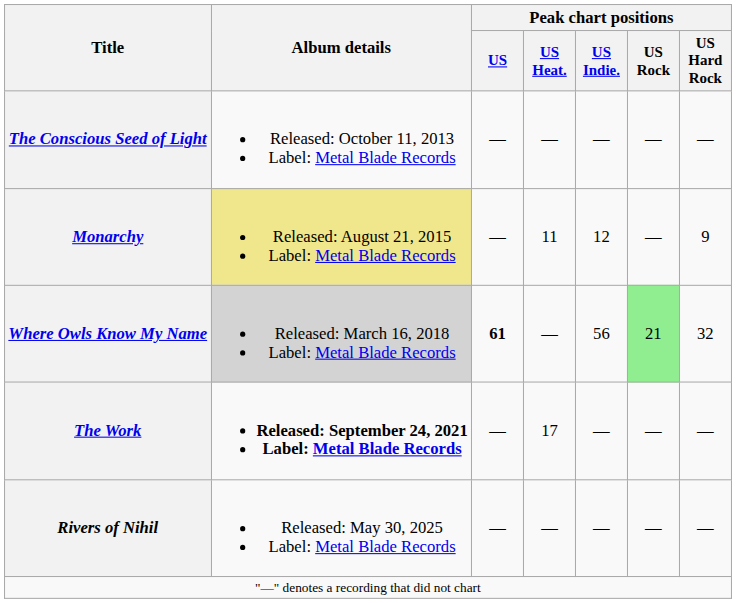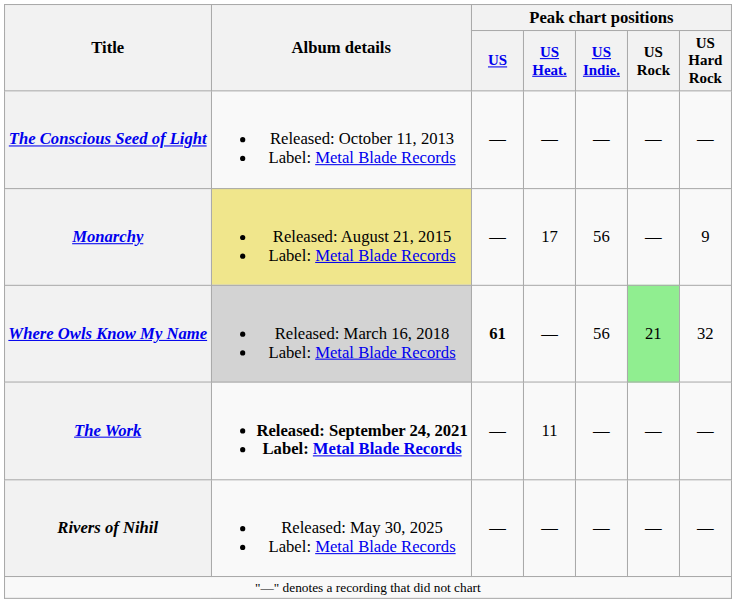 <table class="wikitable plainrowheaders" style="text-align:center;">
 <tr>
 <th rowspan="2">Title</th>
 <th rowspan="2">Album details</th>
 <th colspan="10">Peak chart positions</th>
 </tr>
 <tr>
 <th scope="col" style="width:3em;font-size:90%;"><a href='#'>US</a></th>
 <th scope="col" style="width:3em;font-size:90%;"><a href='#'>US<br>Heat.</a></th>
 <th scope="col" style="width:3em;font-size:90%;"><a href='#'>US<br>Indie.</a></th>
 <th scope="col" style="width:3em;font-size:90%;">US<br>Rock</th>
 <th scope="col" style="width:3em;font-size:90%;">US<br>Hard Rock</th>
 </tr>
 <tr>
 <th scope="row"><em><a href='#'>The Conscious Seed of Light</a></em></th>
 <td><br><ul><li>Released: October 11, 2013</li><li>Label: <a href='#'>Metal Blade Records</a></li></ul></td>
 <td>—</td>
 <td>—</td>
 <td>—</td>
 <td>—</td>
 <td>—</td>
 </tr>
 <tr>
 <th scope="row"><em><a href='#'>Monarchy</a></em></th>
 <td style="background: khaki;"><br><ul><li>Released: August 21, 2015</li><li>Label: <a href='#'>Metal Blade Records</a></li></ul></td>
 <td>—</td>
-<td>11</td>
-<td>12</td>
+<td>17</td>
+<td>56</td>
 <td>—</td>
 <td>9</td>
 </tr>
 <tr>
 <th scope="row"><em><a href='#'>Where Owls Know My Name</a></em></th>
 <td style="background: lightgrey;"><br><ul><li>Released: March 16, 2018</li><li>Label: <a href='#'>Metal Blade Records</a></li></ul></td>
 <td><strong>61</strong></td>
 <td>—</td>
 <td>56</td>
 <td style="background: lightgreen;">21</td>
 <td>32</td>
 </tr>
 <tr>
 <th scope="row"><em><a href='#'>The Work</a></em></th>
 <td><strong><br><ul><li>Released: September 24, 2021</li><li>Label: <a href='#'>Metal Blade Records</a></li></ul></strong></td>
 <td>—</td>
-<td>17</td>
+<td>11</td>
 <td>—</td>
 <td>—</td>
 <td>—</td>
 </tr>
 <tr>
 <th scope="row"><em>Rivers of Nihil</em></th>
 <td><br><ul><li>Released: May 30, 2025</li><li>Label: <a href='#'>Metal Blade Records</a></li></ul></td>
 <td>—</td>
 <td>—</td>
 <td>—</td>
 <td>—</td>
 <td>—</td>
 </tr>
 <tr>
 <td colspan="15" style="font-size:80%">"—" denotes a recording that did not chart</td>
 </tr>
 </table>
